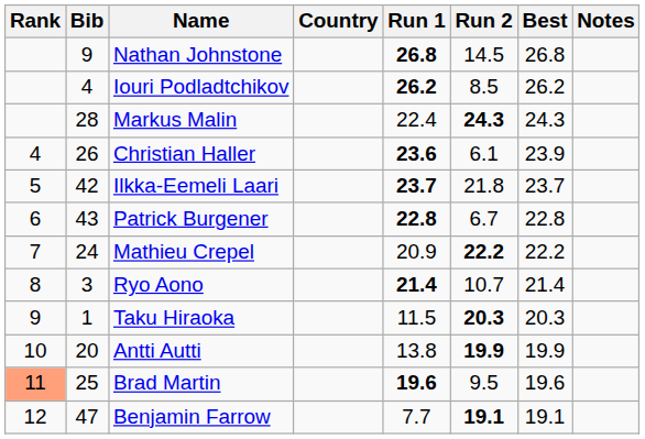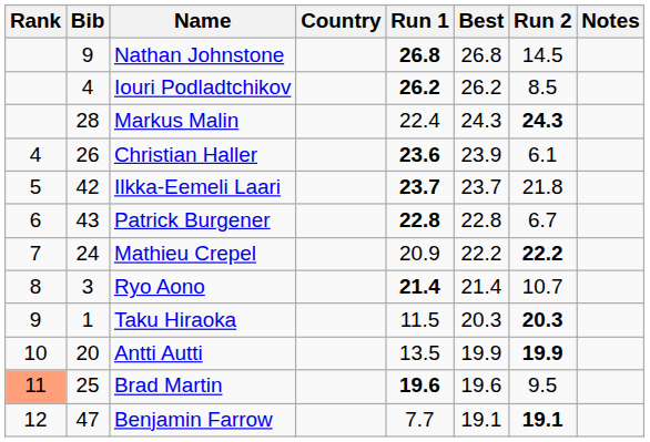 <table class="wikitable sortable" style="text-align:center">
 <tr>
 <th>Rank</th>
 <th>Bib</th>
 <th>Name</th>
 <th>Country</th>
 <th>Run 1</th>
+<th>Best</th>
 <th>Run 2</th>
-<th>Best</th>
 <th>Notes</th>
 </tr>
 <tr>
 <td></td>
 <td>9</td>
 <td align=left><a href='#'>Nathan Johnstone</a></td>
 <td align=left></td>
 <td><strong>26.8</strong></td>
+<td>26.8</td>
 <td>14.5</td>
-<td>26.8</td>
 <td></td>
 </tr>
 <tr>
 <td></td>
 <td>4</td>
 <td align=left><a href='#'>Iouri Podladtchikov</a></td>
 <td align=left></td>
 <td><strong>26.2</strong></td>
+<td>26.2</td>
 <td>8.5</td>
-<td>26.2</td>
 <td></td>
 </tr>
 <tr>
 <td></td>
 <td>28</td>
 <td align=left><a href='#'>Markus Malin</a></td>
 <td align=left></td>
 <td>22.4</td>
+<td>24.3</td>
 <td><strong>24.3</strong></td>
-<td>24.3</td>
 <td></td>
 </tr>
 <tr>
 <td>4</td>
 <td>26</td>
 <td align=left><a href='#'>Christian Haller</a></td>
 <td align=left></td>
 <td><strong>23.6</strong></td>
+<td>23.9</td>
 <td>6.1</td>
-<td>23.9</td>
 <td></td>
 </tr>
 <tr>
 <td>5</td>
 <td>42</td>
 <td align=left><a href='#'>Ilkka-Eemeli Laari</a></td>
 <td align=left></td>
 <td><strong>23.7</strong></td>
+<td>23.7</td>
 <td>21.8</td>
-<td>23.7</td>
 <td></td>
 </tr>
 <tr>
 <td>6</td>
 <td>43</td>
 <td align=left><a href='#'>Patrick Burgener</a></td>
 <td align=left></td>
 <td><strong>22.8</strong></td>
+<td>22.8</td>
 <td>6.7</td>
-<td>22.8</td>
 <td></td>
 </tr>
 <tr>
 <td>7</td>
 <td>24</td>
 <td align=left><a href='#'>Mathieu Crepel</a></td>
 <td align=left></td>
 <td>20.9</td>
+<td>22.2</td>
 <td><strong>22.2</strong></td>
-<td>22.2</td>
 <td></td>
 </tr>
 <tr>
 <td>8</td>
 <td>3</td>
 <td align=left><a href='#'>Ryo Aono</a></td>
 <td align=left></td>
 <td><strong>21.4</strong></td>
+<td>21.4</td>
 <td>10.7</td>
-<td>21.4</td>
 <td></td>
 </tr>
 <tr>
 <td>9</td>
 <td>1</td>
 <td align=left><a href='#'>Taku Hiraoka</a></td>
 <td align=left></td>
 <td>11.5</td>
+<td>20.3</td>
 <td><strong>20.3</strong></td>
-<td>20.3</td>
 <td></td>
 </tr>
 <tr>
 <td>10</td>
 <td>20</td>
 <td align=left><a href='#'>Antti Autti</a></td>
 <td align=left></td>
-<td>13.8</td>
+<td>13.5</td>
+<td>19.9</td>
 <td><strong>19.9</strong></td>
-<td>19.9</td>
 <td></td>
 </tr>
 <tr>
 <td style="background: lightsalmon;">11</td>
 <td>25</td>
 <td align=left><a href='#'>Brad Martin</a></td>
 <td align=left></td>
 <td><strong>19.6</strong></td>
+<td>19.6</td>
 <td>9.5</td>
-<td>19.6</td>
 <td></td>
 </tr>
 <tr>
 <td>12</td>
 <td>47</td>
 <td align=left><a href='#'>Benjamin Farrow</a></td>
 <td align=left></td>
 <td>7.7</td>
+<td>19.1</td>
 <td><strong>19.1</strong></td>
-<td>19.1</td>
 <td></td>
 </tr>
 </table>
